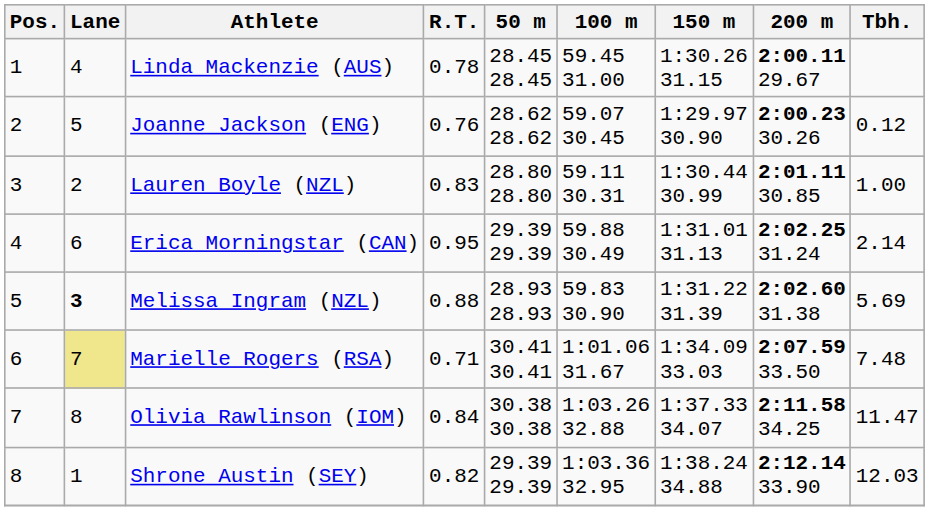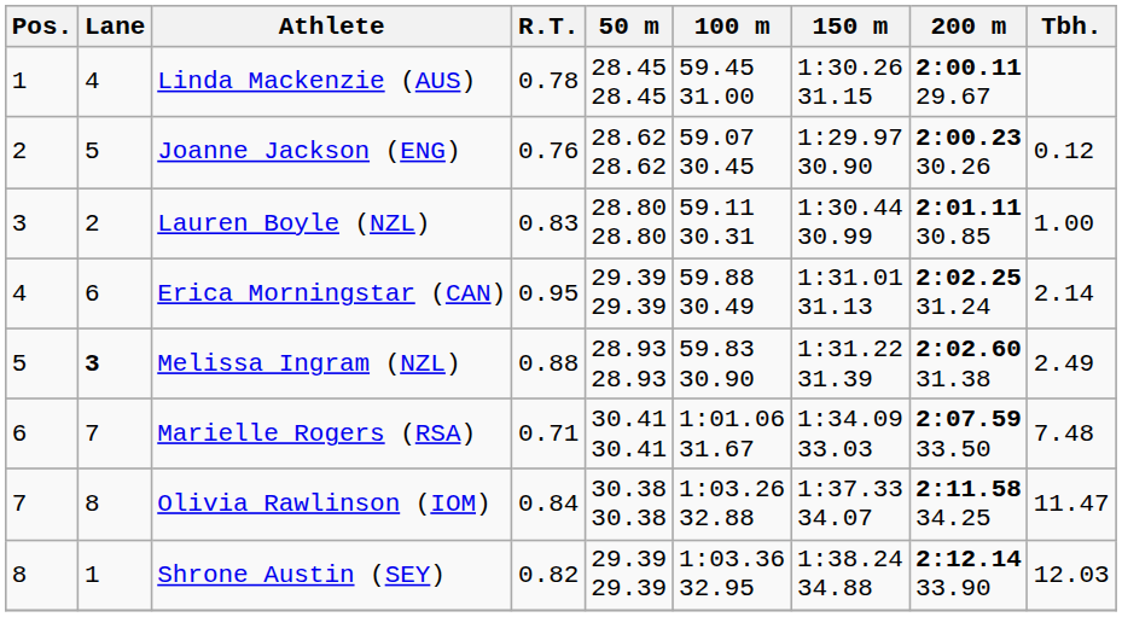 <table class="wikitable">
 <tr>
 <th>Pos.</th>
 <th>Lane</th>
 <th>Athlete</th>
 <th>R.T.</th>
 <th>50 m</th>
 <th>100 m</th>
 <th>150 m</th>
 <th>200 m</th>
 <th>Tbh.</th>
 </tr>
 <tr>
 <td>1</td>
 <td>4</td>
 <td> <a href='#'>Linda Mackenzie</a> (<a href='#'>AUS</a>)</td>
 <td>0.78</td>
 <td>28.45<br>28.45</td>
 <td>59.45<br>31.00</td>
 <td>1:30.26<br>31.15</td>
 <td><strong>2:00.11</strong><br>29.67</td>
 <td> </td>
 </tr>
 <tr>
 <td>2</td>
 <td>5</td>
 <td> <a href='#'>Joanne Jackson</a> (<a href='#'>ENG</a>)</td>
 <td>0.76</td>
 <td>28.62<br>28.62</td>
 <td>59.07<br>30.45</td>
 <td>1:29.97<br>30.90</td>
 <td><strong>2:00.23</strong><br>30.26</td>
 <td>0.12</td>
 </tr>
 <tr>
 <td>3</td>
 <td>2</td>
 <td> <a href='#'>Lauren Boyle</a> (<a href='#'>NZL</a>)</td>
 <td>0.83</td>
 <td>28.80<br>28.80</td>
 <td>59.11<br>30.31</td>
 <td>1:30.44<br>30.99</td>
 <td><strong>2:01.11</strong><br>30.85</td>
 <td>1.00</td>
 </tr>
 <tr>
 <td>4</td>
 <td>6</td>
 <td> <a href='#'>Erica Morningstar</a> (<a href='#'>CAN</a>)</td>
 <td>0.95</td>
 <td>29.39<br>29.39</td>
 <td>59.88<br>30.49</td>
 <td>1:31.01<br>31.13</td>
 <td><strong>2:02.25</strong><br>31.24</td>
 <td>2.14</td>
 </tr>
 <tr>
 <td>5</td>
 <td><strong>3</strong></td>
 <td> <a href='#'>Melissa Ingram</a> (<a href='#'>NZL</a>)</td>
 <td>0.88</td>
 <td>28.93<br>28.93</td>
 <td>59.83<br>30.90</td>
 <td>1:31.22<br>31.39</td>
 <td><strong>2:02.60</strong><br>31.38</td>
-<td>5.69</td>
+<td>2.49</td>
 </tr>
 <tr>
 <td>6</td>
-<td style="background: khaki;">7</td>
+<td>7</td>
 <td> <a href='#'>Marielle Rogers</a> (<a href='#'>RSA</a>)</td>
 <td>0.71</td>
 <td>30.41<br>30.41</td>
 <td>1:01.06<br>31.67</td>
 <td>1:34.09<br>33.03</td>
 <td><strong>2:07.59</strong><br>33.50</td>
 <td>7.48</td>
 </tr>
 <tr>
 <td>7</td>
 <td>8</td>
 <td> <a href='#'>Olivia Rawlinson</a> (<a href='#'>IOM</a>)</td>
 <td>0.84</td>
 <td>30.38<br>30.38</td>
 <td>1:03.26<br>32.88</td>
 <td>1:37.33<br>34.07</td>
 <td><strong>2:11.58</strong><br>34.25</td>
 <td>11.47</td>
 </tr>
 <tr>
 <td>8</td>
 <td>1</td>
 <td> <a href='#'>Shrone Austin</a> (<a href='#'>SEY</a>)</td>
 <td>0.82</td>
 <td>29.39<br>29.39</td>
 <td>1:03.36<br>32.95</td>
 <td>1:38.24<br>34.88</td>
 <td><strong>2:12.14</strong><br>33.90</td>
 <td>12.03</td>
 </tr>
 <tr>
 </tr>
 </table>
